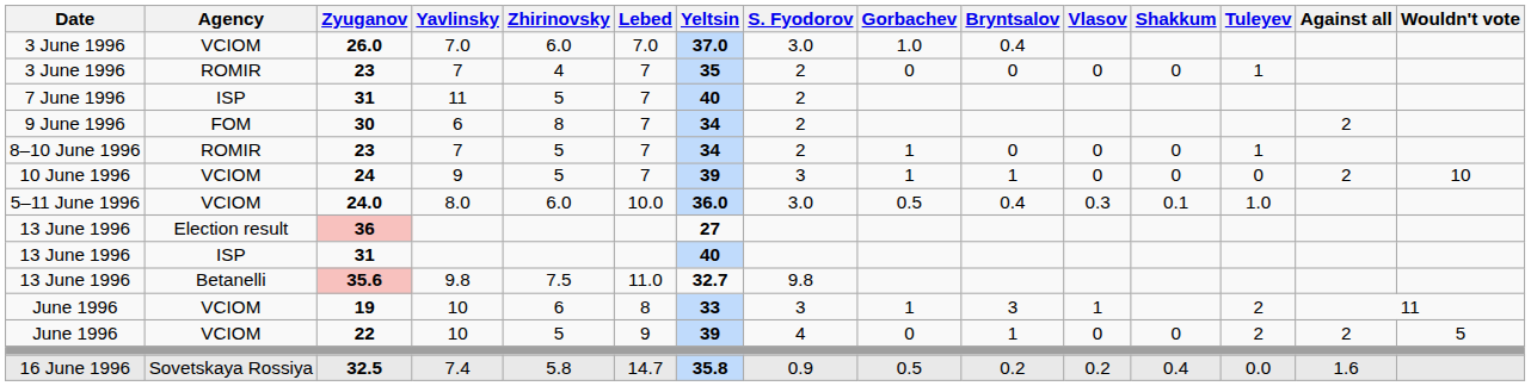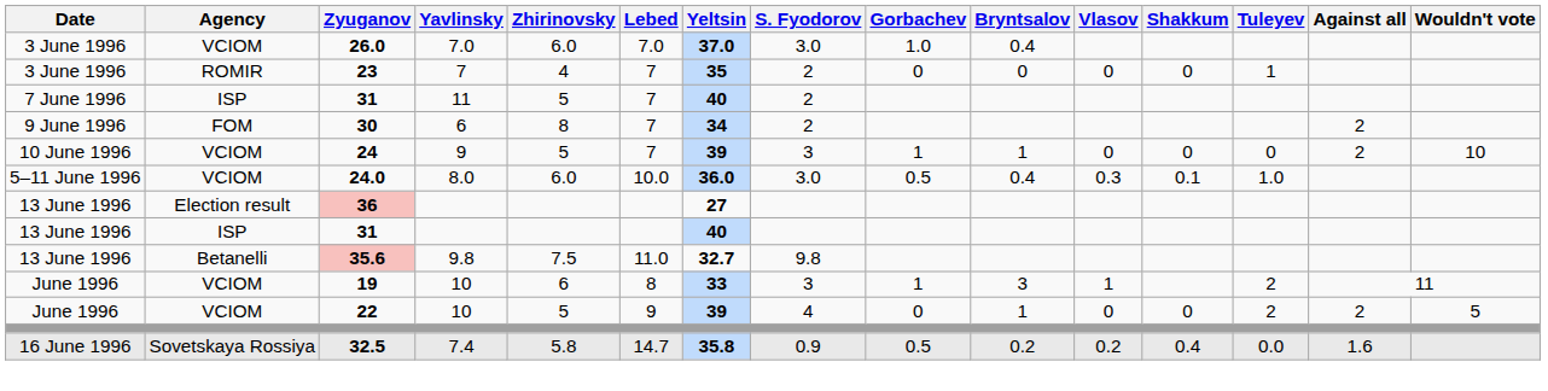 <table class="wikitable" style="text-align:center;font-size:90%;line-height:14px;">
 <tr>
 <th>Date</th>
 <th>Agency</th>
 <th><a href='#'>Zyuganov</a></th>
 <th><a href='#'>Yavlinsky</a></th>
 <th><a href='#'>Zhirinovsky</a></th>
 <th><a href='#'>Lebed</a></th>
 <th><a href='#'>Yeltsin</a></th>
 <th><a href='#'>S. Fyodorov</a></th>
 <th><a href='#'>Gorbachev</a></th>
 <th><a href='#'>Bryntsalov</a></th>
 <th><a href='#'>Vlasov</a></th>
 <th><a href='#'>Shakkum</a></th>
 <th><a href='#'>Tuleyev</a></th>
 <th>Against all</th>
 <th>Wouldn't vote</th>
 </tr>
 <tr>
 <td>3 June 1996</td>
 <td>VCIOM</td>
 <td><strong>26.0</strong></td>
 <td>7.0</td>
 <td>6.0</td>
 <td>7.0</td>
 <td style="background:#C0DBFC"><strong>37.0</strong></td>
 <td>3.0</td>
 <td>1.0</td>
 <td>0.4</td>
 <td></td>
 <td></td>
 <td></td>
 <td></td>
 <td></td>
 </tr>
 <tr>
 <td>3 June 1996</td>
 <td>ROMIR</td>
 <td><strong>23</strong></td>
 <td>7</td>
 <td>4</td>
 <td>7</td>
 <td style="background:#C0DBFC"><strong>35</strong></td>
 <td>2</td>
 <td>0</td>
 <td>0</td>
 <td>0</td>
 <td>0</td>
 <td>1</td>
 <td></td>
 <td></td>
 </tr>
 <tr>
 <td>7 June 1996</td>
 <td>ISP</td>
 <td><strong>31</strong></td>
 <td>11</td>
 <td>5</td>
 <td>7</td>
 <td style="background:#C0DBFC"><strong>40</strong></td>
 <td>2</td>
 <td></td>
 <td></td>
 <td></td>
 <td></td>
 <td></td>
 <td></td>
 <td></td>
 </tr>
 <tr>
 <td>9 June 1996</td>
 <td>FOM</td>
 <td><strong>30</strong></td>
 <td>6</td>
 <td>8</td>
 <td>7</td>
 <td style="background:#C0DBFC"><strong>34</strong></td>
 <td>2</td>
 <td></td>
 <td></td>
 <td></td>
 <td></td>
 <td></td>
 <td>2</td>
-<td></td>
-</tr>
-<tr>
-<td>8–10 June 1996</td>
-<td>ROMIR</td>
-<td><strong>23</strong></td>
-<td>7</td>
-<td>5</td>
-<td>7</td>
-<td style="background:#C0DBFC"><strong>34</strong></td>
-<td>2</td>
-<td>1</td>
-<td>0</td>
-<td>0</td>
-<td>0</td>
-<td>1</td>
-<td></td>
 <td></td>
 </tr>
 <tr>
 <td>10 June 1996</td>
 <td>VCIOM</td>
 <td><strong>24</strong></td>
 <td>9</td>
 <td>5</td>
 <td>7</td>
 <td style="background:#C0DBFC"><strong>39</strong></td>
 <td>3</td>
 <td>1</td>
 <td>1</td>
 <td>0</td>
 <td>0</td>
 <td>0</td>
 <td>2</td>
 <td>10</td>
 </tr>
 <tr>
 <td>5–11 June 1996</td>
 <td>VCIOM</td>
 <td><strong>24.0</strong></td>
 <td>8.0</td>
 <td>6.0</td>
 <td>10.0</td>
 <td style="background:#C0DBFC"><strong>36.0</strong></td>
 <td>3.0</td>
 <td>0.5</td>
 <td>0.4</td>
 <td>0.3</td>
 <td>0.1</td>
 <td>1.0</td>
 <td></td>
 <td></td>
 </tr>
 <tr>
 <td>13 June 1996</td>
 <td>Election result</td>
 <td style="background:#F8C1BE"><strong>36</strong></td>
 <td></td>
 <td></td>
 <td></td>
 <td><strong>27</strong></td>
 <td></td>
 <td></td>
 <td></td>
 <td></td>
 <td></td>
 <td></td>
 <td></td>
 <td></td>
 </tr>
 <tr>
 <td>13 June 1996</td>
 <td>ISP</td>
 <td><strong>31</strong></td>
 <td></td>
 <td></td>
 <td></td>
 <td style="background:#C0DBFC"><strong>40</strong></td>
 <td></td>
 <td></td>
 <td></td>
 <td></td>
 <td></td>
 <td></td>
 <td></td>
 <td></td>
 </tr>
 <tr>
 <td>13 June 1996</td>
 <td>Betanelli</td>
 <td style="background:#F8C1BE"><strong>35.6</strong></td>
 <td>9.8</td>
 <td>7.5</td>
 <td>11.0</td>
 <td><strong>32.7</strong></td>
 <td>9.8</td>
 <td></td>
 <td></td>
 <td></td>
 <td></td>
 <td></td>
 <td></td>
 <td></td>
 </tr>
 <tr>
 <td>June 1996</td>
 <td>VCIOM</td>
 <td><strong>19</strong></td>
 <td>10</td>
 <td>6</td>
 <td>8</td>
 <td style="background:#C0DBFC"><strong>33</strong></td>
 <td>3</td>
 <td>1</td>
 <td>3</td>
 <td>1</td>
 <td></td>
 <td>2</td>
 <td colspan=2>11</td>
 </tr>
 <tr>
 <td>June 1996</td>
 <td>VCIOM</td>
 <td><strong>22</strong></td>
 <td>10</td>
 <td>5</td>
 <td>9</td>
 <td style="background:#C0DBFC"><strong>39</strong></td>
 <td>4</td>
 <td>0</td>
 <td>1</td>
 <td>0</td>
 <td>0</td>
 <td>2</td>
 <td>2</td>
 <td>5</td>
 </tr>
 <tr>
 <th colspan="15" style="background:#A0A0A0"></th>
 </tr>
 <tr style="background-color:#E9E9E9;">
 <td>16 June 1996</td>
 <td>Sovetskaya Rossiya</td>
 <td><strong>32.5</strong></td>
 <td>7.4</td>
 <td>5.8</td>
 <td>14.7</td>
 <td style="background:#C0DBFC"><strong>35.8</strong></td>
 <td>0.9</td>
 <td>0.5</td>
 <td>0.2</td>
 <td>0.2</td>
 <td>0.4</td>
 <td>0.0</td>
 <td>1.6</td>
 <td></td>
 </tr>
 </table>
